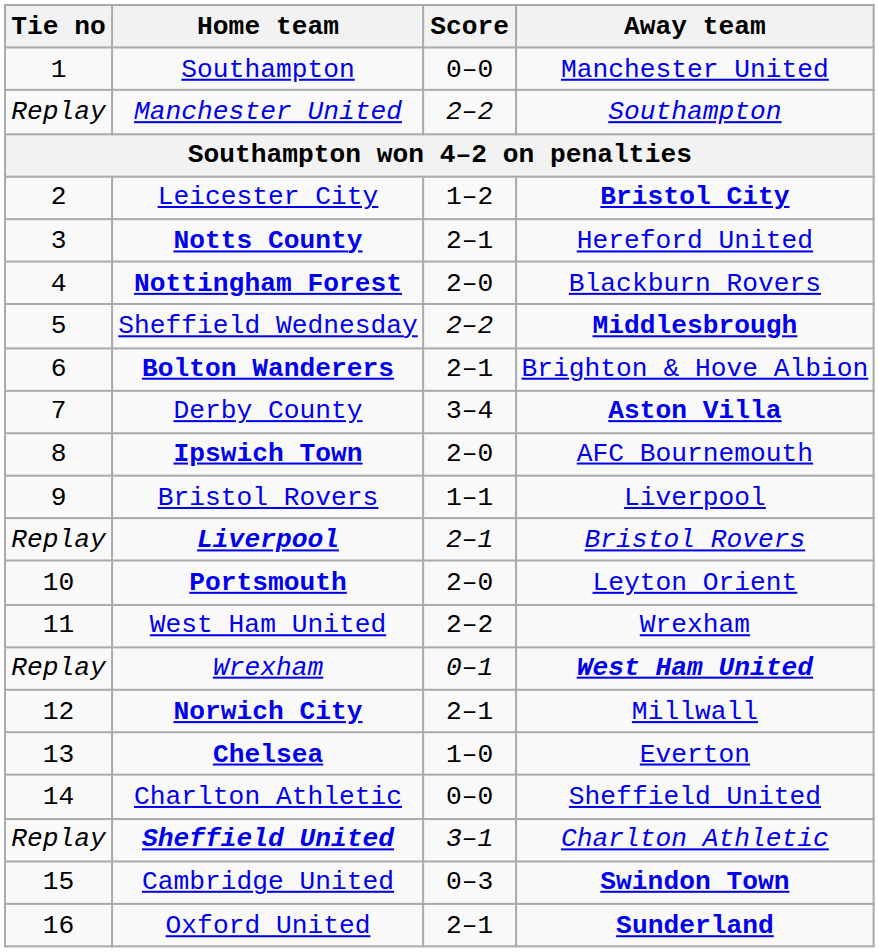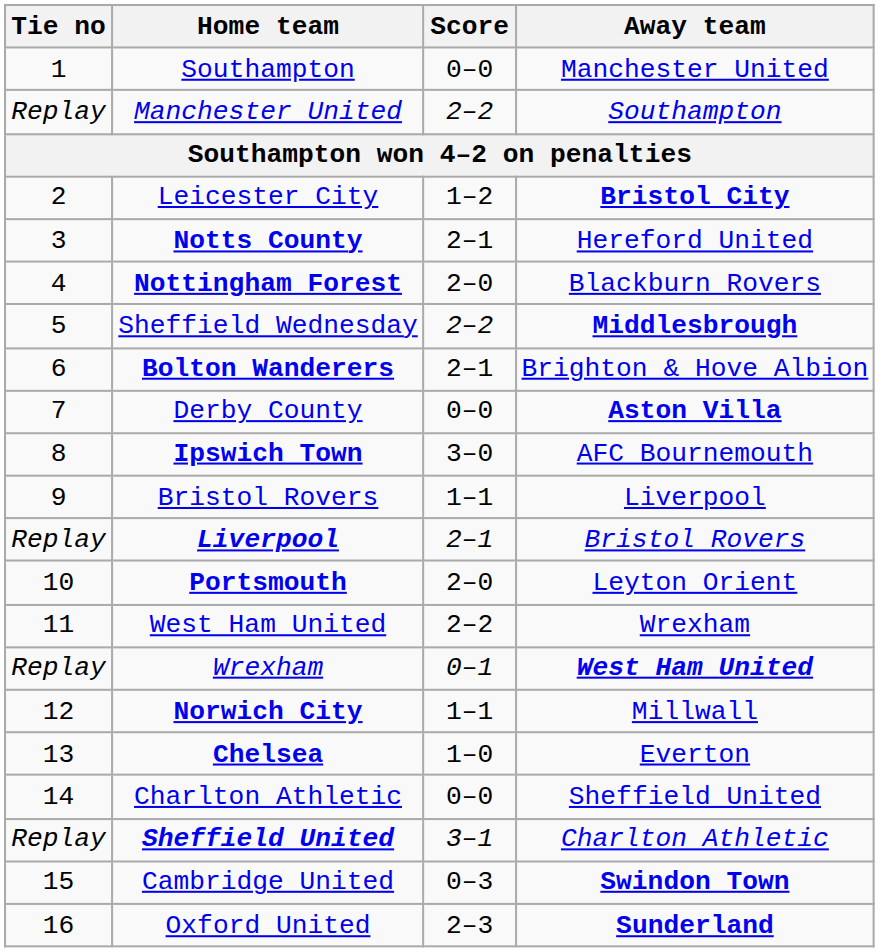 <table class="wikitable" style="text-align: center">
 <tr>
 <th>Tie no</th>
 <th>Home team</th>
 <th>Score</th>
 <th>Away team</th>
 </tr>
 <tr>
 <td>1</td>
 <td><a href='#'>Southampton</a></td>
 <td>0–0</td>
 <td><a href='#'>Manchester United</a></td>
 </tr>
 <tr>
 <td><em>Replay</em></td>
 <td><em><a href='#'>Manchester United</a></em></td>
 <td><em>2–2</em></td>
 <td><em><a href='#'>Southampton</a></em></td>
 </tr>
 <tr>
 <th colspan=4>Southampton won 4–2 on penalties</th>
 </tr>
 <tr>
 <td>2</td>
 <td><a href='#'>Leicester City</a></td>
 <td>1–2</td>
 <td><strong><a href='#'>Bristol City</a></strong></td>
 </tr>
 <tr>
 <td>3</td>
 <td><strong><a href='#'>Notts County</a></strong></td>
 <td>2–1</td>
 <td><a href='#'>Hereford United</a></td>
 </tr>
 <tr>
 <td>4</td>
 <td><strong><a href='#'>Nottingham Forest</a></strong></td>
 <td>2–0</td>
 <td><a href='#'>Blackburn Rovers</a></td>
 </tr>
 <tr>
 <td>5</td>
 <td><a href='#'>Sheffield Wednesday</a></td>
 <td><em>2–2</em></td>
 <td><strong><a href='#'>Middlesbrough</a></strong></td>
 </tr>
 <tr>
 <td>6</td>
 <td><strong><a href='#'>Bolton Wanderers</a></strong></td>
 <td>2–1</td>
 <td><a href='#'>Brighton & Hove Albion</a></td>
 </tr>
 <tr>
 <td>7</td>
 <td><a href='#'>Derby County</a></td>
-<td>3–4</td>
+<td>0–0</td>
 <td><strong><a href='#'>Aston Villa</a></strong></td>
 </tr>
 <tr>
 <td>8</td>
 <td><strong><a href='#'>Ipswich Town</a></strong></td>
-<td>2–0</td>
+<td>3–0</td>
 <td><a href='#'>AFC Bournemouth</a></td>
 </tr>
 <tr>
 <td>9</td>
 <td><a href='#'>Bristol Rovers</a></td>
 <td>1–1</td>
 <td><a href='#'>Liverpool</a></td>
 </tr>
 <tr>
 <td><em>Replay</em></td>
 <td><strong><em><a href='#'>Liverpool</a></em></strong></td>
 <td><em>2–1</em></td>
 <td><em><a href='#'>Bristol Rovers</a></em></td>
 </tr>
 <tr>
 <td>10</td>
 <td><strong><a href='#'>Portsmouth</a></strong></td>
 <td>2–0</td>
 <td><a href='#'>Leyton Orient</a></td>
 </tr>
 <tr>
 <td>11</td>
 <td><a href='#'>West Ham United</a></td>
 <td>2–2</td>
 <td><a href='#'>Wrexham</a></td>
 </tr>
 <tr>
 <td><em>Replay</em></td>
 <td><em><a href='#'>Wrexham</a></em></td>
 <td><em>0–1</em></td>
 <td><strong><em><a href='#'>West Ham United</a></em></strong></td>
 </tr>
 <tr>
 <td>12</td>
 <td><strong><a href='#'>Norwich City</a></strong></td>
-<td>2–1</td>
+<td>1–1</td>
 <td><a href='#'>Millwall</a></td>
 </tr>
 <tr>
 <td>13</td>
 <td><strong><a href='#'>Chelsea</a></strong></td>
 <td>1–0</td>
 <td><a href='#'>Everton</a></td>
 </tr>
 <tr>
 <td>14</td>
 <td><a href='#'>Charlton Athletic</a></td>
 <td>0–0</td>
 <td><a href='#'>Sheffield United</a></td>
 </tr>
 <tr>
 <td><em>Replay</em></td>
 <td><strong><em><a href='#'>Sheffield United</a></em></strong></td>
 <td><em>3–1</em></td>
 <td><em><a href='#'>Charlton Athletic</a></em></td>
 </tr>
 <tr>
 <td>15</td>
 <td><a href='#'>Cambridge United</a></td>
 <td>0–3</td>
 <td><strong><a href='#'>Swindon Town</a></strong></td>
 </tr>
 <tr>
 <td>16</td>
 <td><a href='#'>Oxford United</a></td>
-<td>2–1</td>
+<td>2–3</td>
 <td><strong><a href='#'>Sunderland</a></strong></td>
 </tr>
 </table>
